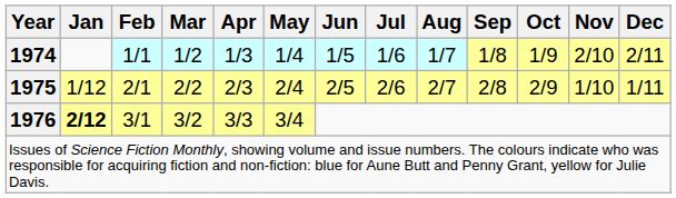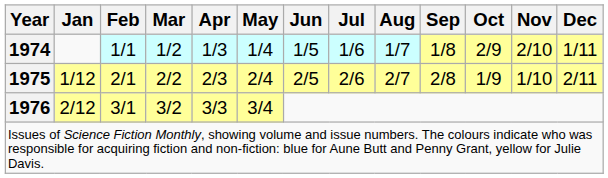 <table class="wikitable" style="font-size:95%; text-align:center; float:right; margin-left:1em;">
 <tr>
 <th scope="col" style="width: 2em;">Year</th>
 <th scope="col" style="width: 2em;">Jan</th>
 <th scope="col" style="width: 2em;">Feb</th>
 <th scope="col" style="width: 2em;">Mar</th>
 <th scope="col" style="width: 2em;">Apr</th>
 <th scope="col" style="width: 2em;">May</th>
 <th scope="col" style="width: 2em;">Jun</th>
 <th scope="col" style="width: 2em;">Jul</th>
 <th scope="col" style="width: 2em;">Aug</th>
 <th scope="col" style="width: 2em;">Sep</th>
 <th scope="col" style="width: 2em;">Oct</th>
 <th scope="col" style="width: 2em;">Nov</th>
 <th scope="col" style="width: 2em;">Dec</th>
 </tr>
 <tr>
 <th scope="row">1974</th>
 <td></td>
 <td bgcolor=#ccffff>1/1</td>
 <td bgcolor=#ccffff>1/2</td>
 <td bgcolor=#ccffff>1/3</td>
 <td bgcolor=#ccffff>1/4</td>
 <td bgcolor=#ccffff>1/5</td>
 <td bgcolor=#ccffff>1/6</td>
 <td bgcolor=#ccffff>1/7</td>
 <td bgcolor=#ffff99>1/8</td>
-<td bgcolor=#ffff99>1/9</td>
+<td bgcolor=#ffff99>2/9</td>
 <td bgcolor=#ffff99>2/10</td>
-<td bgcolor=#ffff99>2/11</td>
+<td bgcolor=#ffff99>1/11</td>
 </tr>
 <tr>
 <th scope="row">1975</th>
 <td bgcolor=#ffff99>1/12</td>
 <td bgcolor=#ffff99>2/1</td>
 <td bgcolor=#ffff99>2/2</td>
 <td bgcolor=#ffff99>2/3</td>
 <td bgcolor=#ffff99>2/4</td>
 <td bgcolor=#ffff99>2/5</td>
 <td bgcolor=#ffff99>2/6</td>
 <td bgcolor=#ffff99>2/7</td>
 <td bgcolor=#ffff99>2/8</td>
-<td bgcolor=#ffff99>2/9</td>
+<td bgcolor=#ffff99>1/9</td>
 <td bgcolor=#ffff99>1/10</td>
-<td bgcolor=#ffff99>1/11</td>
+<td bgcolor=#ffff99>2/11</td>
 </tr>
 <tr>
 <th scope="row">1976</th>
-<td bgcolor=#ffff99><strong>2/12</strong></td>
+<td bgcolor=#ffff99>2/12</td>
 <td bgcolor=#ffff99>3/1</td>
 <td bgcolor=#ffff99>3/2</td>
 <td bgcolor=#ffff99>3/3</td>
 <td bgcolor=#ffff99>3/4</td>
 <td colspan="7"></td>
 </tr>
 <tr>
 <td colspan="13" style="font-size: 8pt; text-align:left">Issues of <em>Science Fiction Monthly</em>, showing volume and issue numbers. The colours indicate who was responsible for acquiring fiction and non-fiction: blue for Aune Butt and Penny Grant, yellow for Julie Davis.</td>
 </tr>
 </table>
